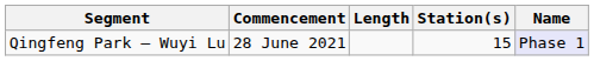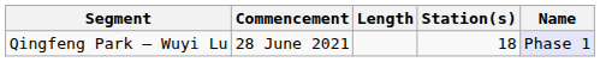 <table class="wikitable" style="border-collapse: collapse; text-align: right;">
 <tr>
 <th>Segment</th>
 <th>Commencement</th>
 <th>Length</th>
 <th>Station(s)</th>
 <th>Name</th>
 </tr>
 <tr>
 <td style="text-align: left;">Qingfeng Park — Wuyi Lu</td>
 <td>28 June 2021</td>
 <td></td>
-<td>15</td>
+<td>18</td>
 <td style="background: lavender; text-align: left;">Phase 1</td>
 </tr>
 </table>
